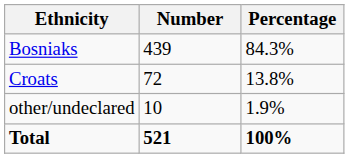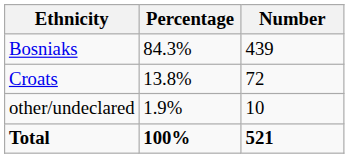 <table class="wikitable">
 <tr>
 <th width="100px">Ethnicity</th>
+<th width="80px">Percentage</th>
 <th width="80px">Number</th>
-<th width="80px">Percentage</th>
 </tr>
 <tr>
 <td><a href='#'>Bosniaks</a></td>
+<td>84.3%</td>
 <td>439</td>
-<td>84.3%</td>
 </tr>
 <tr>
 <td><a href='#'>Croats</a></td>
+<td>13.8%</td>
 <td>72</td>
-<td>13.8%</td>
 </tr>
 <tr>
 <td>other/undeclared</td>
+<td>1.9%</td>
 <td>10</td>
-<td>1.9%</td>
 </tr>
 <tr>
 <td><strong>Total</strong></td>
+<td><strong>100%</strong></td>
 <td><strong>521</strong></td>
-<td><strong>100%</strong></td>
 </tr>
 </table>
